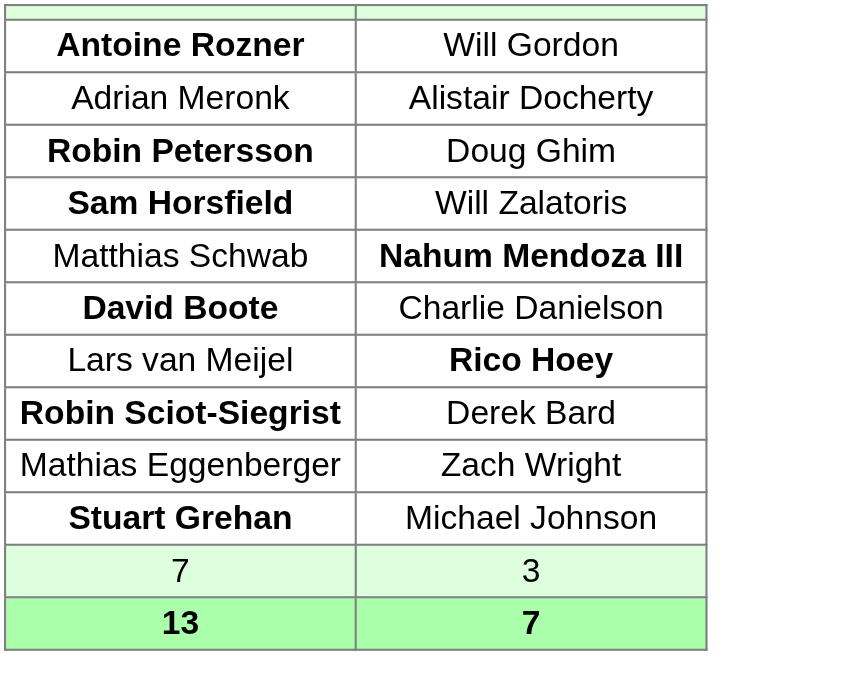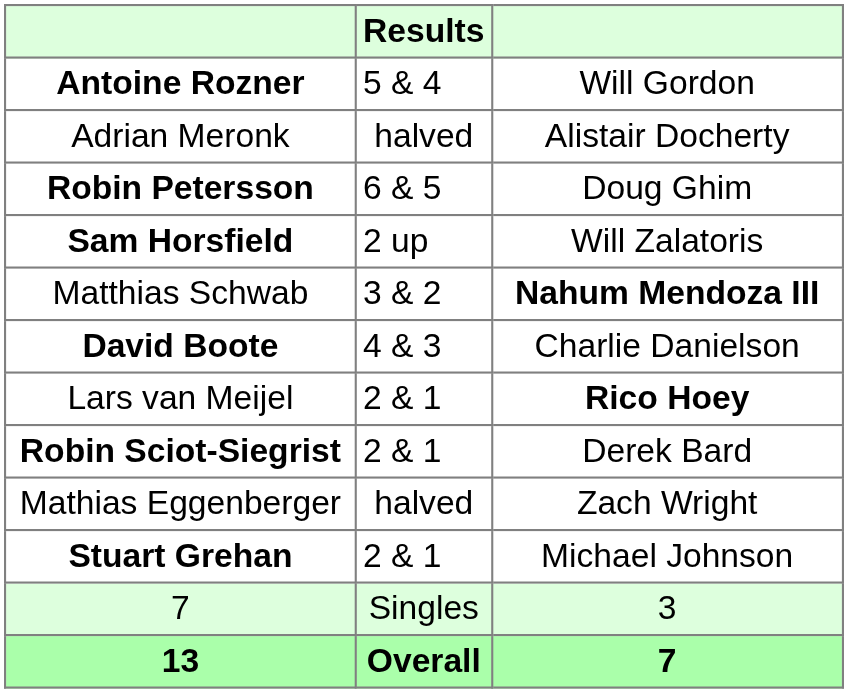 <table border="1" cellpadding="3" style="border-collapse:collapse; text-align:center;">
 <tr style="background:#ddffdd;">
 <th width=160></th>
+<th>Results</th>
 <th width=160></th>
 </tr>
 <tr>
 <td><strong>Antoine Rozner</strong></td>
+<td align=left> 5 & 4</td>
 <td>Will Gordon</td>
 </tr>
 <tr>
 <td>Adrian Meronk</td>
+<td>halved</td>
 <td>Alistair Docherty</td>
 </tr>
 <tr>
 <td><strong>Robin Petersson</strong></td>
+<td align=left> 6 & 5</td>
 <td>Doug Ghim</td>
 </tr>
 <tr>
 <td><strong>Sam Horsfield</strong></td>
+<td align=left> 2 up</td>
 <td>Will Zalatoris</td>
 </tr>
 <tr>
 <td>Matthias Schwab</td>
+<td align=left> 3 & 2</td>
 <td><strong>Nahum Mendoza III</strong></td>
 </tr>
 <tr>
 <td><strong>David Boote</strong></td>
+<td align=left> 4 & 3</td>
 <td>Charlie Danielson</td>
 </tr>
 <tr>
 <td>Lars van Meijel</td>
+<td align=left> 2 & 1</td>
 <td><strong>Rico Hoey</strong></td>
 </tr>
 <tr>
 <td><strong>Robin Sciot-Siegrist</strong></td>
+<td align=left> 2 & 1</td>
 <td>Derek Bard</td>
 </tr>
 <tr>
 <td>Mathias Eggenberger</td>
+<td>halved</td>
 <td>Zach Wright</td>
 </tr>
 <tr>
 <td><strong>Stuart Grehan</strong></td>
+<td align=left> 2 & 1</td>
 <td>Michael Johnson</td>
 </tr>
 <tr style="background:#ddffdd;">
 <td>7</td>
+<td>Singles</td>
 <td>3</td>
 </tr>
 <tr style="background:#aaffaa;">
 <th>13</th>
+<th>Overall</th>
 <th>7</th>
 </tr>
 </table>
